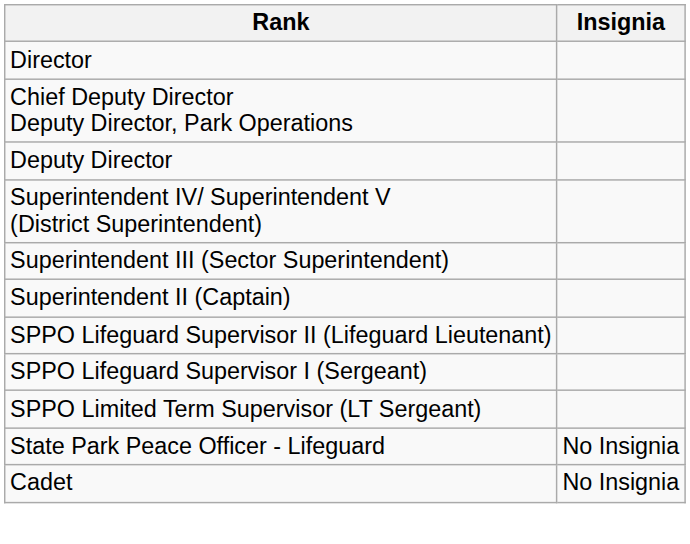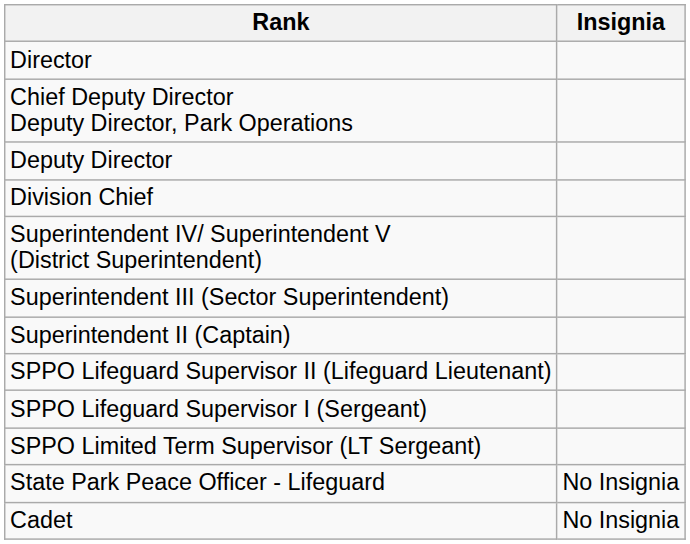 <table class="wikitable">
 <tr>
 <th>Rank</th>
 <th>Insignia</th>
 </tr>
 <tr>
 <td>Director</td>
 <td></td>
 </tr>
 <tr>
 <td>Chief Deputy Director<br>Deputy Director, Park Operations</td>
 <td></td>
 </tr>
 <tr>
 <td>Deputy Director</td>
+<td></td>
+</tr>
+<tr>
+<td>Division Chief</td>
 <td></td>
 </tr>
 <tr>
 <td>Superintendent IV/ Superintendent V<br>(District Superintendent)</td>
 <td></td>
 </tr>
 <tr>
 <td>Superintendent III (Sector Superintendent)</td>
 <td></td>
 </tr>
 <tr>
 <td>Superintendent II (Captain)</td>
 <td></td>
 </tr>
 <tr>
 <td>SPPO Lifeguard Supervisor II (Lifeguard Lieutenant)</td>
 <td></td>
 </tr>
 <tr>
 <td>SPPO Lifeguard Supervisor I (Sergeant)</td>
 <td></td>
 </tr>
 <tr>
 <td>SPPO Limited Term Supervisor (LT Sergeant)</td>
 <td></td>
 </tr>
 <tr>
 <td>State Park Peace Officer - Lifeguard</td>
 <td>No Insignia</td>
 </tr>
 <tr>
 <td>Cadet</td>
 <td>No Insignia</td>
 </tr>
 </table>
